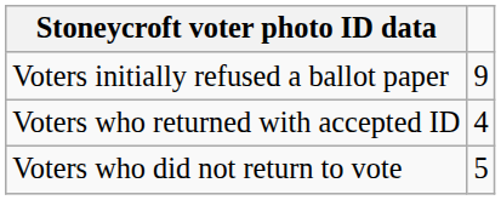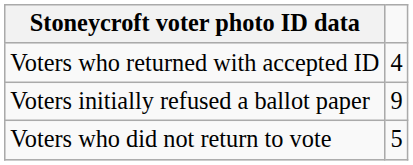 <table class="wikitable">
 <tr>
 <th>Stoneycroft voter photo ID data</th>
+</tr>
+<tr>
+<td style="text-align:left">Voters who returned with accepted ID</td>
+<td style="text-align:center">4</td>
 </tr>
 <tr>
 <td style="text-align:left">Voters initially refused a ballot paper</td>
 <td style="text-align:center">9</td>
 </tr>
 <tr>
-<td style="text-align:left">Voters who returned with accepted ID</td>
-<td style="text-align:center">4</td>
-</tr>
-<tr>
 <td style="text-align:left">Voters who did not return to vote</td>
 <td style="text-align:center">5</td>
 </tr>
 </table>
